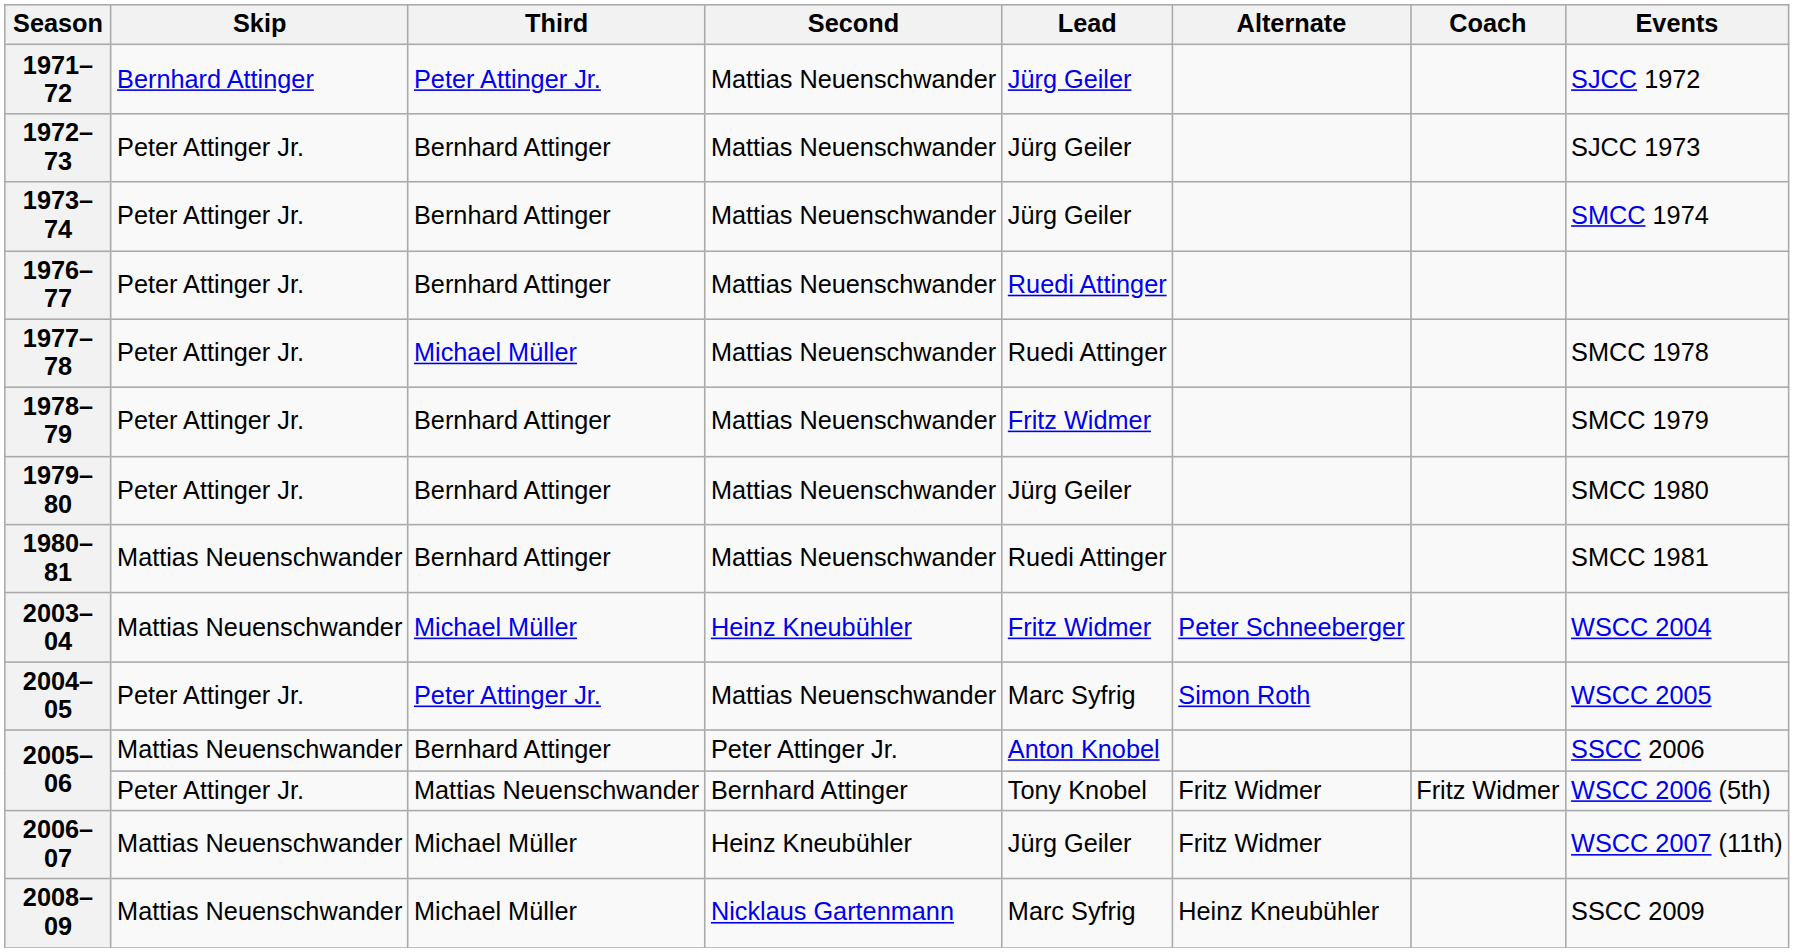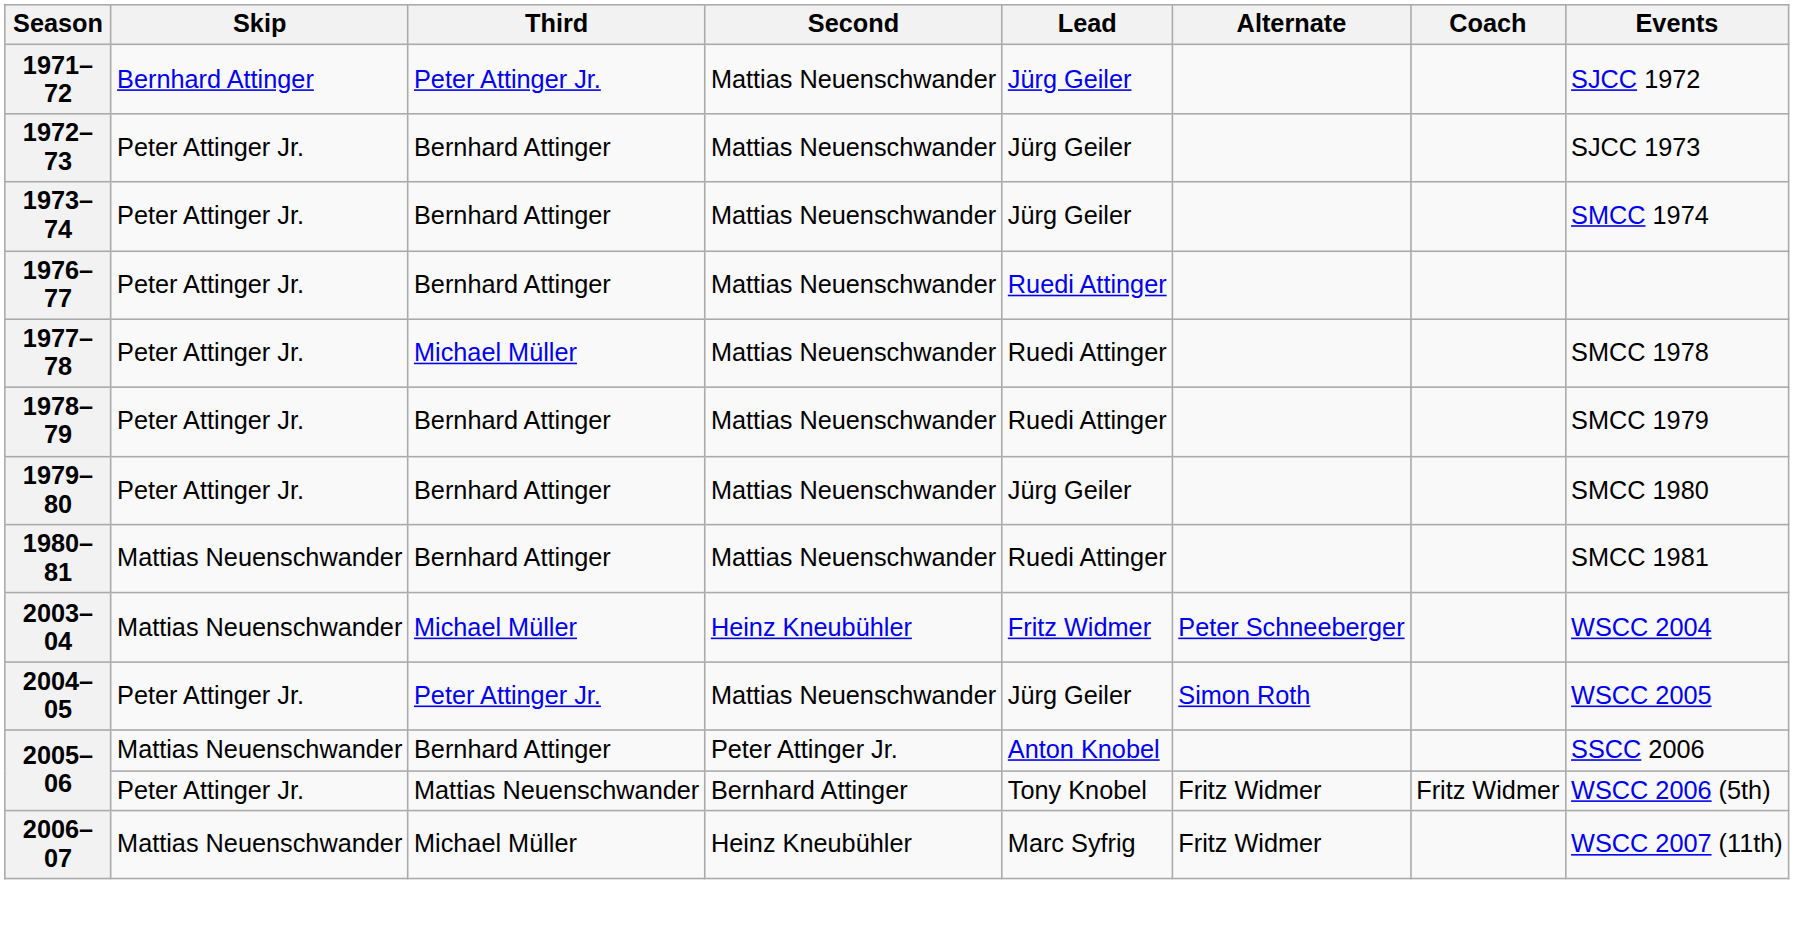 <table class="wikitable">
 <tr>
 <th scope="col" width=60>Season</th>
 <th scope="col">Skip</th>
 <th scope="col">Third</th>
 <th scope="col">Second</th>
 <th scope="col">Lead</th>
 <th scope="col">Alternate</th>
 <th scope="col">Coach</th>
 <th scope="col">Events</th>
 </tr>
 <tr>
 <th scope="row">1971–72</th>
 <td><a href='#'>Bernhard Attinger</a></td>
 <td><a href='#'>Peter Attinger Jr.</a></td>
 <td>Mattias Neuenschwander</td>
 <td><a href='#'>Jürg Geiler</a></td>
 <td></td>
 <td></td>
 <td><a href='#'>SJCC</a> 1972 </td>
 </tr>
 <tr>
 <th scope="row">1972–73</th>
 <td>Peter Attinger Jr.</td>
 <td>Bernhard Attinger</td>
 <td>Mattias Neuenschwander</td>
 <td>Jürg Geiler</td>
 <td></td>
 <td></td>
 <td>SJCC 1973 </td>
 </tr>
 <tr>
 <th scope="row">1973–74</th>
 <td>Peter Attinger Jr.</td>
 <td>Bernhard Attinger</td>
 <td>Mattias Neuenschwander</td>
 <td>Jürg Geiler</td>
 <td></td>
 <td></td>
 <td><a href='#'>SMCC</a> 1974 <br> </td>
 </tr>
 <tr>
 <th scope="row">1976–77</th>
 <td>Peter Attinger Jr.</td>
 <td>Bernhard Attinger</td>
 <td>Mattias Neuenschwander</td>
 <td><a href='#'>Ruedi Attinger</a></td>
 <td></td>
 <td></td>
 <td> </td>
 </tr>
 <tr>
 <th scope="row">1977–78</th>
 <td>Peter Attinger Jr.</td>
 <td><a href='#'>Michael Müller</a></td>
 <td>Mattias Neuenschwander</td>
 <td>Ruedi Attinger</td>
 <td></td>
 <td></td>
 <td>SMCC 1978 </td>
 </tr>
 <tr>
 <th scope="row">1978–79</th>
 <td>Peter Attinger Jr.</td>
 <td>Bernhard Attinger</td>
 <td>Mattias Neuenschwander</td>
-<td><a href='#'>Fritz Widmer</a></td>
+<td>Ruedi Attinger</td>
 <td></td>
 <td></td>
 <td>SMCC 1979 <br> </td>
 </tr>
 <tr>
 <th scope="row">1979–80</th>
 <td>Peter Attinger Jr.</td>
 <td>Bernhard Attinger</td>
 <td>Mattias Neuenschwander</td>
 <td>Jürg Geiler</td>
 <td></td>
 <td></td>
 <td>SMCC 1980 </td>
 </tr>
 <tr>
 <th scope="row">1980–81</th>
 <td>Mattias Neuenschwander</td>
 <td>Bernhard Attinger</td>
 <td>Mattias Neuenschwander</td>
 <td>Ruedi Attinger</td>
 <td></td>
 <td></td>
 <td>SMCC 1981 </td>
 </tr>
 <tr>
 <th scope="row">2003–04</th>
 <td>Mattias Neuenschwander</td>
 <td><a href='#'>Michael Müller</a></td>
 <td><a href='#'>Heinz Kneubühler</a></td>
 <td><a href='#'>Fritz Widmer</a></td>
 <td><a href='#'>Peter Schneeberger</a></td>
 <td></td>
 <td><a href='#'>WSCC 2004</a> </td>
 </tr>
 <tr>
 <th scope="row">2004–05</th>
 <td>Peter Attinger Jr.</td>
 <td><a href='#'>Peter Attinger Jr.</a></td>
 <td>Mattias Neuenschwander</td>
-<td>Marc Syfrig</td>
+<td>Jürg Geiler</td>
 <td><a href='#'>Simon Roth</a></td>
 <td></td>
 <td><a href='#'>WSCC 2005</a> </td>
 </tr>
 <tr>
 <th scope="row" rowspan=2>2005–06</th>
 <td>Mattias Neuenschwander</td>
 <td>Bernhard Attinger</td>
 <td>Peter Attinger Jr.</td>
 <td><a href='#'>Anton Knobel</a></td>
 <td></td>
 <td></td>
 <td><a href='#'>SSCC</a> 2006 </td>
 </tr>
 <tr>
 <td>Peter Attinger Jr.</td>
 <td>Mattias Neuenschwander</td>
 <td>Bernhard Attinger</td>
 <td>Tony Knobel</td>
 <td>Fritz Widmer</td>
 <td>Fritz Widmer</td>
 <td><a href='#'>WSCC 2006</a> (5th)</td>
 </tr>
 <tr>
 <th scope="row">2006–07</th>
 <td>Mattias Neuenschwander</td>
 <td>Michael Müller</td>
 <td>Heinz Kneubühler</td>
-<td>Jürg Geiler</td>
+<td>Marc Syfrig</td>
 <td>Fritz Widmer</td>
 <td></td>
 <td><a href='#'>WSCC 2007</a> (11th)</td>
 </tr>
-<tr>
-<th scope="row">2008–09</th>
-<td>Mattias Neuenschwander</td>
-<td>Michael Müller</td>
-<td><a href='#'>Nicklaus Gartenmann</a></td>
-<td>Marc Syfrig</td>
-<td>Heinz Kneubühler</td>
-<td></td>
-<td>SSCC 2009 </td>
-</tr>
 </table>
